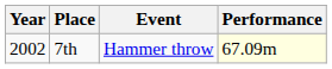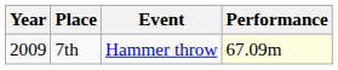 <table class="wikitable">
 <tr>
 <th>Year</th>
 <th>Place</th>
 <th>Event</th>
 <th>Performance</th>
 </tr>
 <tr>
-<td>2002</td>
+<td>2009</td>
 <td>7th</td>
 <td><a href='#'>Hammer throw</a></td>
 <td style="background: lightyellow;">67.09m</td>
 </tr>
 </table>
